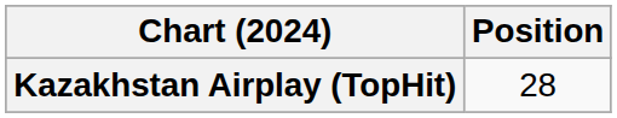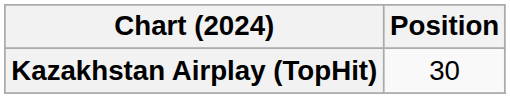 <table class="wikitable plainrowheaders" style="text-align:center">
 <tr>
 <th>Chart (2024)</th>
 <th>Position</th>
 </tr>
 <tr>
 <th scope="row">Kazakhstan Airplay (TopHit)</th>
-<td>28</td>
+<td>30</td>
 </tr>
 </table>
